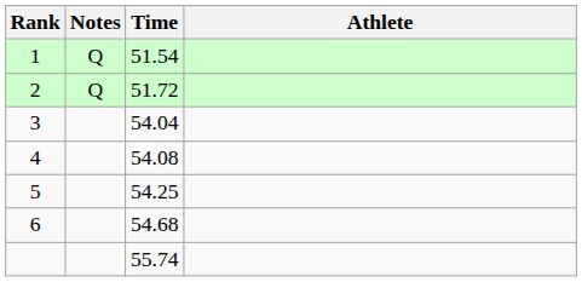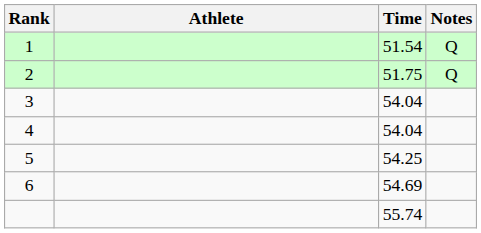 <table class="wikitable" style="text-align:center">
 <tr>
 <th>Rank</th>
+<th Style="width:18em">Athlete</th>
+<th>Time</th>
 <th>Notes</th>
-<th>Time</th>
-<th Style="width:18em">Athlete</th>
 </tr>
 <tr style="background:#cfc">
 <td>1</td>
+<td style="text-align:left"></td>
+<td>51.54</td>
 <td>Q</td>
-<td>51.54</td>
-<td style="text-align:left"></td>
 </tr>
 <tr style="background:#cfc">
 <td>2</td>
+<td style="text-align:left"></td>
+<td>51.75</td>
 <td>Q</td>
-<td>51.72</td>
-<td style="text-align:left"></td>
 </tr>
 <tr>
 <td>3</td>
+<td style="text-align:left"></td>
+<td>54.04</td>
 <td></td>
-<td>54.04</td>
-<td style="text-align:left"></td>
 </tr>
 <tr>
 <td>4</td>
+<td style="text-align:left"></td>
+<td>54.04</td>
 <td></td>
-<td>54.08</td>
-<td style="text-align:left"></td>
 </tr>
 <tr>
 <td>5</td>
+<td style="text-align:left"></td>
+<td>54.25</td>
 <td></td>
-<td>54.25</td>
-<td style="text-align:left"></td>
 </tr>
 <tr>
 <td>6</td>
+<td style="text-align:left"></td>
+<td>54.69</td>
 <td></td>
-<td>54.68</td>
-<td style="text-align:left"></td>
 </tr>
 <tr>
 <td></td>
+<td style="text-align:left"></td>
+<td>55.74</td>
 <td></td>
-<td>55.74</td>
-<td style="text-align:left"></td>
 </tr>
 </table>
